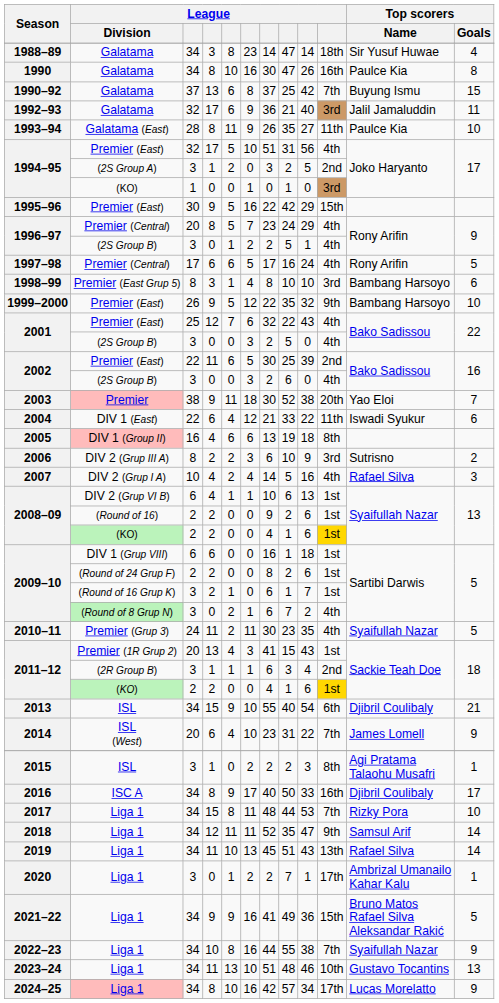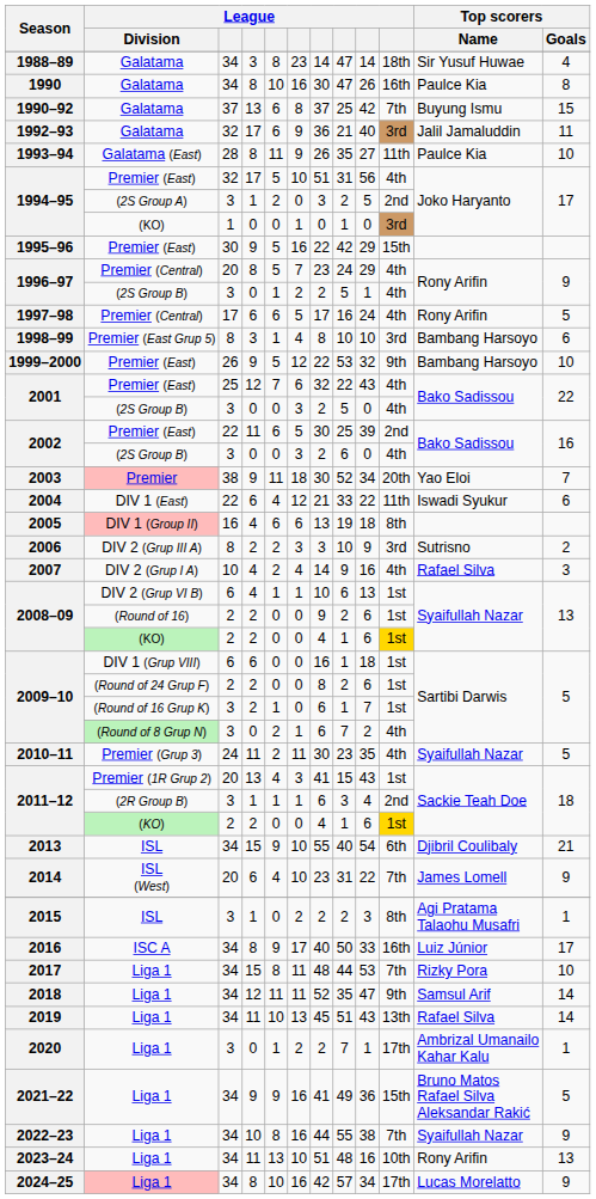 <table class="wikitable" style="text-align: center">
 <tr>
 <th rowspan=2>Season</th>
 <th colspan=9><a href='#'>League</a></th>
 <th colspan=2>Top scorers</th>
 </tr>
 <tr>
 <th>Division</th>
 <th></th>
 <th></th>
 <th></th>
 <th></th>
 <th></th>
 <th></th>
 <th></th>
 <th></th>
 <th>Name</th>
 <th>Goals</th>
 </tr>
 <tr>
 </tr>
 <tr>
 <th>1988–89</th>
 <td><a href='#'>Galatama</a></td>
 <td>34</td>
 <td>3</td>
 <td>8</td>
 <td>23</td>
 <td>14</td>
 <td>47</td>
 <td>14</td>
 <td>18th</td>
 <td align=left> Sir Yusuf Huwae</td>
 <td>4</td>
 </tr>
 <tr>
 <th>1990</th>
 <td><a href='#'>Galatama</a></td>
 <td>34</td>
 <td>8</td>
 <td>10</td>
 <td>16</td>
 <td>30</td>
 <td>47</td>
 <td>26</td>
 <td>16th</td>
 <td align=left> Paulce Kia</td>
 <td>8</td>
 </tr>
 <tr>
 <th>1990–92</th>
 <td><a href='#'>Galatama</a></td>
 <td>37</td>
 <td>13</td>
 <td>6</td>
 <td>8</td>
 <td>37</td>
 <td>25</td>
 <td>42</td>
 <td>7th</td>
 <td align=left> Buyung Ismu</td>
 <td>15</td>
 </tr>
 <tr>
 <th>1992–93</th>
 <td><a href='#'>Galatama</a></td>
 <td>32</td>
 <td>17</td>
 <td>6</td>
 <td>9</td>
 <td>36</td>
 <td>21</td>
 <td>40</td>
 <td style="background: #CC9966;">3rd</td>
 <td align=left> Jalil Jamaluddin</td>
 <td>11</td>
 </tr>
 <tr>
 <th>1993–94</th>
 <td><a href='#'>Galatama</a> <small>(<em>East</em>)</small></td>
 <td>28</td>
 <td>8</td>
 <td>11</td>
 <td>9</td>
 <td>26</td>
 <td>35</td>
 <td>27</td>
 <td>11th</td>
 <td align=left> Paulce Kia</td>
 <td>10</td>
 </tr>
 <tr>
 <th rowspan=3>1994–95</th>
 <td><a href='#'>Premier</a> <small>(<em>East</em>)</small></td>
 <td>32</td>
 <td>17</td>
 <td>5</td>
 <td>10</td>
 <td>51</td>
 <td>31</td>
 <td>56</td>
 <td>4th</td>
 <td align=left rowspan=3> Joko Haryanto</td>
 <td rowspan=3>17</td>
 </tr>
 <tr>
 <td><small>(<em>2S Group A</em>)</small></td>
 <td>3</td>
 <td>1</td>
 <td>2</td>
 <td>0</td>
 <td>3</td>
 <td>2</td>
 <td>5</td>
 <td>2nd</td>
 </tr>
 <tr>
 <td><small>(KO)</small></td>
 <td>1</td>
 <td>0</td>
 <td>0</td>
 <td>1</td>
 <td>0</td>
 <td>1</td>
 <td>0</td>
 <td style="background: #CC9966;">3rd</td>
 </tr>
 <tr>
 <th>1995–96</th>
 <td><a href='#'>Premier</a> <small>(<em>East</em>)</small></td>
 <td>30</td>
 <td>9</td>
 <td>5</td>
 <td>16</td>
 <td>22</td>
 <td>42</td>
 <td>29</td>
 <td>15th</td>
 <td></td>
 <td></td>
 </tr>
 <tr>
 <th rowspan=2>1996–97</th>
 <td><a href='#'>Premier</a> <small>(<em>Central</em>)</small></td>
 <td>20</td>
 <td>8</td>
 <td>5</td>
 <td>7</td>
 <td>23</td>
 <td>24</td>
 <td>29</td>
 <td>4th</td>
 <td align=left rowspan=2> Rony Arifin</td>
 <td rowspan=2>9</td>
 </tr>
 <tr>
 <td><small>(<em>2S Group B</em>)</small></td>
 <td>3</td>
 <td>0</td>
 <td>1</td>
 <td>2</td>
 <td>2</td>
 <td>5</td>
 <td>1</td>
 <td>4th</td>
 </tr>
 <tr>
 <th>1997–98</th>
 <td><a href='#'>Premier</a> <small>(<em>Central</em>)</small></td>
 <td>17</td>
 <td>6</td>
 <td>6</td>
 <td>5</td>
 <td>17</td>
 <td>16</td>
 <td>24</td>
 <td>4th</td>
 <td align=left> Rony Arifin</td>
 <td>5</td>
 </tr>
 <tr>
 <th>1998–99</th>
 <td><a href='#'>Premier</a> <small>(<em>East Grup 5</em>)</small></td>
 <td>8</td>
 <td>3</td>
 <td>1</td>
 <td>4</td>
 <td>8</td>
 <td>10</td>
 <td>10</td>
 <td>3rd</td>
 <td align=left> Bambang Harsoyo</td>
 <td>6</td>
 </tr>
 <tr>
 <th>1999–2000</th>
 <td><a href='#'>Premier</a> <small>(<em>East</em>)</small></td>
 <td>26</td>
 <td>9</td>
 <td>5</td>
 <td>12</td>
 <td>22</td>
-<td>35</td>
+<td>53</td>
 <td>32</td>
 <td>9th</td>
 <td align=left> Bambang Harsoyo</td>
 <td>10</td>
 </tr>
 <tr>
 <th rowspan=2>2001</th>
 <td><a href='#'>Premier</a> <small>(<em>East</em>)</small></td>
 <td>25</td>
 <td>12</td>
 <td>7</td>
 <td>6</td>
 <td>32</td>
 <td>22</td>
 <td>43</td>
 <td>4th</td>
 <td rowspan=2 align=left><a href='#'>Bako Sadissou</a></td>
 <td rowspan=2>22</td>
 </tr>
 <tr>
 <td><small>(<em>2S Group B</em>)</small></td>
 <td>3</td>
 <td>0</td>
 <td>0</td>
 <td>3</td>
 <td>2</td>
 <td>5</td>
 <td>0</td>
 <td>4th</td>
 </tr>
 <tr>
 <th rowspan=2>2002</th>
 <td><a href='#'>Premier</a> <small>(<em>East</em>)</small></td>
 <td>22</td>
 <td>11</td>
 <td>6</td>
 <td>5</td>
 <td>30</td>
 <td>25</td>
 <td>39</td>
 <td>2nd</td>
 <td rowspan=2 align=left><a href='#'>Bako Sadissou</a></td>
 <td rowspan=2>16</td>
 </tr>
 <tr>
 <td><small>(<em>2S Group B</em>)</small></td>
 <td>3</td>
 <td>0</td>
 <td>0</td>
 <td>3</td>
 <td>2</td>
 <td>6</td>
 <td>0</td>
 <td>4th</td>
 </tr>
 <tr>
 <th>2003</th>
 <td style="background: #FFBBBB;"><a href='#'>Premier</a></td>
 <td>38</td>
 <td>9</td>
 <td>11</td>
 <td>18</td>
 <td>30</td>
 <td>52</td>
-<td>38</td>
+<td>34</td>
 <td>20th</td>
 <td align=left> Yao Eloi</td>
 <td>7</td>
 </tr>
 <tr>
 <th>2004</th>
 <td>DIV 1 <small>(<em>East</em>)</small></td>
 <td>22</td>
 <td>6</td>
 <td>4</td>
 <td>12</td>
 <td>21</td>
 <td>33</td>
 <td>22</td>
 <td>11th</td>
 <td align=left> Iswadi Syukur</td>
 <td>6</td>
 </tr>
 <tr>
 <th>2005</th>
 <td style="background: #FFBBBB;">DIV 1 <small>(<em>Group II</em>)</small></td>
 <td>16</td>
 <td>4</td>
 <td>6</td>
 <td>6</td>
 <td>13</td>
 <td>19</td>
 <td>18</td>
 <td>8th</td>
 <td></td>
 <td></td>
 </tr>
 <tr>
 <th>2006</th>
 <td>DIV 2 <small>(<em>Grup III A</em>)</small></td>
 <td>8</td>
 <td>2</td>
 <td>2</td>
 <td>3</td>
-<td>6</td>
+<td>3</td>
 <td>10</td>
 <td>9</td>
 <td>3rd</td>
 <td align=left> Sutrisno</td>
 <td>2</td>
 </tr>
 <tr>
 <th>2007</th>
 <td>DIV 2 <small>(<em>Grup I A</em>)</small></td>
 <td>10</td>
 <td>4</td>
 <td>2</td>
 <td>4</td>
 <td>14</td>
-<td>5</td>
+<td>9</td>
 <td>16</td>
 <td>4th</td>
 <td align=left> <a href='#'>Rafael Silva</a></td>
 <td>3</td>
 </tr>
 <tr>
 <th rowspan=3>2008–09</th>
 <td>DIV 2 <small>(<em>Grup VI B</em>)</small></td>
 <td>6</td>
 <td>4</td>
 <td>1</td>
 <td>1</td>
 <td>10</td>
 <td>6</td>
 <td>13</td>
 <td>1st</td>
 <td rowspan=3 align=left> <a href='#'>Syaifullah Nazar</a></td>
 <td rowspan=3>13</td>
 </tr>
 <tr>
 <td><small>(<em>Round of 16</em>)</small></td>
 <td>2</td>
 <td>2</td>
 <td>0</td>
 <td>0</td>
 <td>9</td>
 <td>2</td>
 <td>6</td>
 <td>1st</td>
 </tr>
 <tr>
 <td style="background:#BBF3BB;"><small>(KO)</small></td>
 <td>2</td>
 <td>2</td>
 <td>0</td>
 <td>0</td>
 <td>4</td>
 <td>1</td>
 <td>6</td>
 <td bgcolor=gold>1st</td>
 </tr>
 <tr>
 <th rowspan=4>2009–10</th>
 <td>DIV 1 <small>(<em>Grup VIII</em>)</small></td>
 <td>6</td>
 <td>6</td>
 <td>0</td>
 <td>0</td>
 <td>16</td>
 <td>1</td>
 <td>18</td>
 <td>1st</td>
 <td rowspan=4 align=left> Sartibi Darwis</td>
 <td rowspan=4>5</td>
 </tr>
 <tr>
 <td><small>(<em>Round of 24 Grup F</em>)</small></td>
 <td>2</td>
 <td>2</td>
 <td>0</td>
 <td>0</td>
 <td>8</td>
 <td>2</td>
 <td>6</td>
 <td>1st</td>
 </tr>
 <tr>
 <td><small>(<em>Round of 16 Grup K</em>)</small></td>
 <td>3</td>
 <td>2</td>
 <td>1</td>
 <td>0</td>
 <td>6</td>
 <td>1</td>
 <td>7</td>
 <td>1st</td>
 </tr>
 <tr>
 <td style="background:#BBF3BB;"><small>(<em>Round of 8 Grup N</em>)</small></td>
 <td>3</td>
 <td>0</td>
 <td>2</td>
 <td>1</td>
 <td>6</td>
 <td>7</td>
 <td>2</td>
 <td>4th</td>
 </tr>
 <tr>
 <th>2010–11</th>
 <td><a href='#'>Premier</a> <small>(<em>Grup 3</em>)</small></td>
 <td>24</td>
 <td>11</td>
 <td>2</td>
 <td>11</td>
 <td>30</td>
 <td>23</td>
 <td>35</td>
 <td>4th</td>
 <td align=left> <a href='#'>Syaifullah Nazar</a></td>
 <td>5</td>
 </tr>
 <tr>
 <th rowspan=3>2011–12</th>
 <td><a href='#'>Premier</a> <small>(<em>1R Grup 2</em>)</small></td>
 <td>20</td>
 <td>13</td>
 <td>4</td>
 <td>3</td>
 <td>41</td>
 <td>15</td>
 <td>43</td>
 <td>1st</td>
 <td rowspan=3 align=left> <a href='#'>Sackie Teah Doe</a></td>
 <td rowspan=3>18</td>
 </tr>
 <tr>
 <td><small>(<em>2R Group B</em>)</small></td>
 <td>3</td>
 <td>1</td>
 <td>1</td>
 <td>1</td>
 <td>6</td>
 <td>3</td>
 <td>4</td>
 <td>2nd</td>
 </tr>
 <tr>
 <td style="background:#BBF3BB;"><small>(<em>KO</em>)</small></td>
 <td>2</td>
 <td>2</td>
 <td>0</td>
 <td>0</td>
 <td>4</td>
 <td>1</td>
 <td>6</td>
 <td bgcolor=gold>1st</td>
 </tr>
 <tr>
 <th>2013</th>
 <td><a href='#'>ISL</a></td>
 <td>34</td>
 <td>15</td>
 <td>9</td>
 <td>10</td>
 <td>55</td>
 <td>40</td>
 <td>54</td>
 <td>6th</td>
 <td align=left> <a href='#'>Djibril Coulibaly</a></td>
 <td>21</td>
 </tr>
 <tr>
 <th>2014</th>
 <td><a href='#'>ISL</a><br><small>(<em>West</em>)</small></td>
 <td>20</td>
 <td>6</td>
 <td>4</td>
 <td>10</td>
 <td>23</td>
 <td>31</td>
 <td>22</td>
 <td>7th</td>
 <td align=left> <a href='#'>James Lomell</a></td>
 <td>9</td>
 </tr>
 <tr>
 </tr>
 <tr>
 <th>2015</th>
 <td><a href='#'>ISL</a></td>
 <td>3</td>
 <td>1</td>
 <td>0</td>
 <td>2</td>
 <td>2</td>
 <td>2</td>
 <td>3</td>
 <td>8th</td>
 <td align=left> <a href='#'>Agi Pratama</a><br> <a href='#'>Talaohu Musafri</a></td>
 <td>1</td>
 </tr>
 <tr>
 <th>2016</th>
 <td><a href='#'>ISC A</a></td>
 <td>34</td>
 <td>8</td>
 <td>9</td>
 <td>17</td>
 <td>40</td>
 <td>50</td>
 <td>33</td>
 <td>16th</td>
-<td align=left> <a href='#'>Djibril Coulibaly</a></td>
+<td align=left> <a href='#'>Luiz Júnior</a></td>
 <td>17</td>
 </tr>
 <tr>
 <th>2017</th>
 <td><a href='#'>Liga 1</a></td>
 <td>34</td>
 <td>15</td>
 <td>8</td>
 <td>11</td>
 <td>48</td>
 <td>44</td>
 <td>53</td>
 <td>7th</td>
 <td align=left> <a href='#'>Rizky Pora</a></td>
 <td>10</td>
 </tr>
 <tr>
 <th>2018</th>
 <td><a href='#'>Liga 1</a></td>
 <td>34</td>
 <td>12</td>
 <td>11</td>
 <td>11</td>
 <td>52</td>
 <td>35</td>
 <td>47</td>
 <td>9th</td>
 <td align=left> <a href='#'>Samsul Arif</a></td>
 <td>14</td>
 </tr>
 <tr>
 <th>2019</th>
 <td><a href='#'>Liga 1</a></td>
 <td>34</td>
 <td>11</td>
 <td>10</td>
 <td>13</td>
 <td>45</td>
 <td>51</td>
 <td>43</td>
 <td>13th</td>
 <td align=left> <a href='#'>Rafael Silva</a></td>
 <td>14</td>
 </tr>
 <tr>
 <th>2020</th>
 <td><a href='#'>Liga 1</a></td>
 <td>3</td>
 <td>0</td>
 <td>1</td>
 <td>2</td>
 <td>2</td>
 <td>7</td>
 <td>1</td>
 <td>17th</td>
 <td align=left> <a href='#'>Ambrizal Umanailo</a><br> <a href='#'>Kahar Kalu</a></td>
 <td>1</td>
 </tr>
 <tr>
 <th>2021–22</th>
 <td><a href='#'>Liga 1</a></td>
 <td>34</td>
 <td>9</td>
 <td>9</td>
 <td>16</td>
 <td>41</td>
 <td>49</td>
 <td>36</td>
 <td>15th</td>
 <td align=left> <a href='#'>Bruno Matos</a><br> <a href='#'>Rafael Silva</a><br><a href='#'>Aleksandar Rakić</a></td>
 <td>5</td>
 </tr>
 <tr>
 <th>2022–23</th>
 <td><a href='#'>Liga 1</a></td>
 <td>34</td>
 <td>10</td>
 <td>8</td>
 <td>16</td>
 <td>44</td>
 <td>55</td>
 <td>38</td>
 <td>7th</td>
 <td align=left> <a href='#'>Syaifullah Nazar</a></td>
 <td>9</td>
 </tr>
 <tr>
 <th>2023–24</th>
 <td><a href='#'>Liga 1</a></td>
 <td>34</td>
 <td>11</td>
 <td>13</td>
 <td>10</td>
 <td>51</td>
 <td>48</td>
-<td>46</td>
+<td>16</td>
 <td>10th</td>
-<td align=left> <a href='#'>Gustavo Tocantins</a></td>
+<td align=left> Rony Arifin</td>
 <td>13</td>
 </tr>
 <tr>
 <th>2024–25</th>
 <td style="background: #FFBBBB;"><a href='#'>Liga 1</a></td>
 <td>34</td>
 <td>8</td>
 <td>10</td>
 <td>16</td>
 <td>42</td>
 <td>57</td>
 <td>34</td>
 <td>17th</td>
 <td align=left> <a href='#'>Lucas Morelatto</a></td>
 <td>9</td>
 </tr>
 </table>
